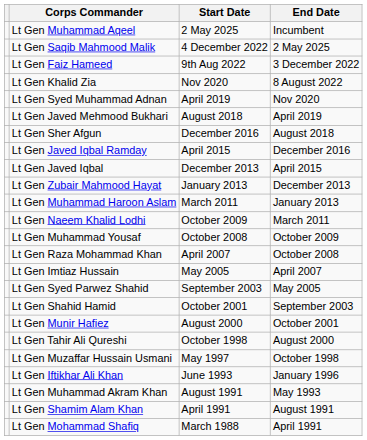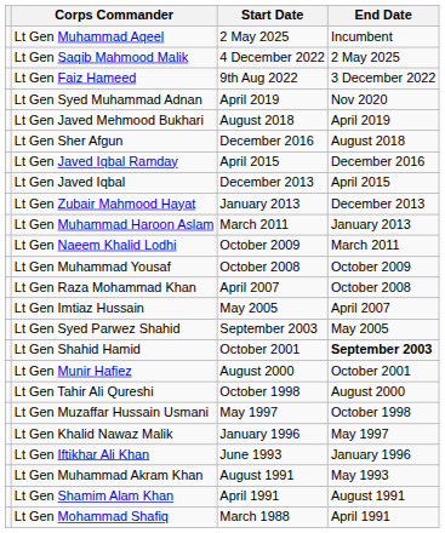 <table class=wikitable>
 <tr>
 <th></th>
 <th>Corps Commander</th>
 <th>Start Date</th>
 <th>End Date</th>
 </tr>
 <tr>
 <td></td>
 <td>Lt Gen <a href='#'>Muhammad Aqeel</a></td>
 <td>2 May 2025</td>
 <td>Incumbent</td>
 </tr>
 <tr>
 <td></td>
 <td>Lt Gen <a href='#'>Saqib Mahmood Malik</a></td>
 <td>4 December 2022</td>
 <td>2 May 2025</td>
 </tr>
 <tr>
 <td></td>
 <td>Lt Gen  <a href='#'>Faiz Hameed</a></td>
 <td>9th Aug 2022</td>
 <td>3 December 2022</td>
-</tr>
-<tr>
-<td></td>
-<td>Lt Gen Khalid Zia</td>
-<td>Nov 2020</td>
-<td>8 August 2022</td>
 </tr>
 <tr>
 <td></td>
 <td>Lt Gen Syed Muhammad Adnan</td>
 <td>April 2019</td>
 <td>Nov 2020</td>
 </tr>
 <tr>
 <td></td>
 <td>Lt Gen Javed Mehmood Bukhari</td>
 <td>August 2018</td>
 <td>April 2019</td>
 </tr>
 <tr>
 <td></td>
 <td>Lt Gen Sher Afgun</td>
 <td>December  2016</td>
 <td>August    2018</td>
 </tr>
 <tr>
 <td></td>
 <td>Lt Gen <a href='#'>Javed Iqbal Ramday</a></td>
 <td>April 2015</td>
 <td>December 2016</td>
 </tr>
 <tr>
 <td></td>
 <td>Lt Gen Javed Iqbal</td>
 <td>December 2013</td>
 <td>April 2015</td>
 </tr>
 <tr>
 <td></td>
 <td>Lt Gen  <a href='#'>Zubair Mahmood Hayat</a></td>
 <td>January 2013</td>
 <td>December 2013</td>
 </tr>
 <tr>
 <td></td>
 <td>Lt Gen <a href='#'>Muhammad Haroon Aslam</a></td>
 <td>March 2011</td>
 <td>January 2013</td>
 </tr>
 <tr>
 <td></td>
 <td>Lt Gen <a href='#'>Naeem Khalid Lodhi</a></td>
 <td>October 2009</td>
 <td>March 2011</td>
 </tr>
 <tr>
 <td></td>
 <td>Lt Gen Muhammad Yousaf</td>
 <td>October 2008</td>
 <td>October 2009</td>
 </tr>
 <tr>
 <td></td>
 <td>Lt Gen Raza Mohammad Khan</td>
 <td>April 2007</td>
 <td>October 2008</td>
 </tr>
 <tr>
 <td></td>
 <td>Lt Gen Imtiaz Hussain</td>
 <td>May 2005</td>
 <td>April 2007</td>
 </tr>
 <tr>
 <td></td>
 <td>Lt Gen Syed Parwez Shahid</td>
 <td>September 2003</td>
 <td>May 2005</td>
 </tr>
 <tr>
 <td></td>
 <td>Lt Gen Shahid Hamid</td>
 <td>October 2001</td>
-<td>September 2003</td>
+<td><strong>September 2003</strong></td>
 </tr>
 <tr>
 <td></td>
 <td>Lt Gen <a href='#'>Munir Hafiez</a></td>
 <td>August 2000</td>
 <td>October 2001</td>
 </tr>
 <tr>
 <td></td>
 <td>Lt Gen Tahir Ali Qureshi</td>
 <td>October 1998</td>
 <td>August 2000</td>
 </tr>
 <tr>
 <td></td>
 <td>Lt Gen Muzaffar Hussain Usmani</td>
 <td>May 1997</td>
 <td>October 1998</td>
+</tr>
+<tr>
+<td></td>
+<td>Lt Gen Khalid Nawaz Malik</td>
+<td>January 1996</td>
+<td>May 1997</td>
 </tr>
 <tr>
 <td></td>
 <td>Lt Gen <a href='#'>Iftikhar Ali Khan</a></td>
 <td>June 1993</td>
 <td>January 1996</td>
 </tr>
 <tr>
 <td></td>
 <td>Lt Gen Muhammad Akram Khan</td>
 <td>August 1991</td>
 <td>May 1993</td>
 </tr>
 <tr>
 <td></td>
 <td>Lt Gen <a href='#'>Shamim Alam Khan</a></td>
 <td>April 1991</td>
 <td>August 1991</td>
 </tr>
 <tr>
 <td></td>
 <td>Lt Gen <a href='#'>Mohammad Shafiq</a></td>
 <td>March 1988</td>
 <td>April 1991</td>
 </tr>
 </table>
